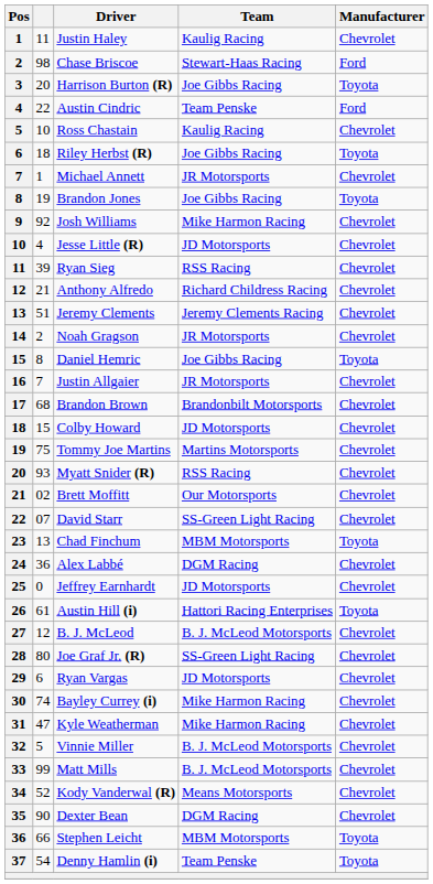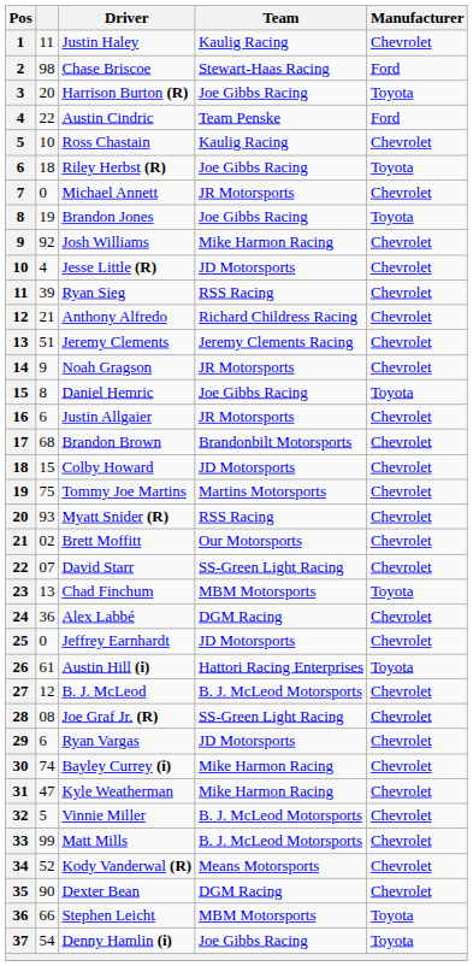 <table class="wikitable" style="font-size:98%">
 <tr>
 <th>Pos</th>
 <th></th>
 <th>Driver</th>
 <th>Team</th>
 <th>Manufacturer</th>
 </tr>
 <tr>
 <th>1</th>
 <td>11</td>
 <td><a href='#'>Justin Haley</a></td>
 <td><a href='#'>Kaulig Racing</a></td>
 <td><a href='#'>Chevrolet</a></td>
 </tr>
 <tr>
 <th>2</th>
 <td>98</td>
 <td><a href='#'>Chase Briscoe</a></td>
 <td><a href='#'>Stewart-Haas Racing</a></td>
 <td><a href='#'>Ford</a></td>
 </tr>
 <tr>
 <th>3</th>
 <td>20</td>
 <td><a href='#'>Harrison Burton</a> <strong>(R)</strong></td>
 <td><a href='#'>Joe Gibbs Racing</a></td>
 <td><a href='#'>Toyota</a></td>
 </tr>
 <tr>
 <th>4</th>
 <td>22</td>
 <td><a href='#'>Austin Cindric</a></td>
 <td><a href='#'>Team Penske</a></td>
 <td><a href='#'>Ford</a></td>
 </tr>
 <tr>
 <th>5</th>
 <td>10</td>
 <td><a href='#'>Ross Chastain</a></td>
 <td><a href='#'>Kaulig Racing</a></td>
 <td><a href='#'>Chevrolet</a></td>
 </tr>
 <tr>
 <th>6</th>
 <td>18</td>
 <td><a href='#'>Riley Herbst</a> <strong>(R)</strong></td>
 <td><a href='#'>Joe Gibbs Racing</a></td>
 <td><a href='#'>Toyota</a></td>
 </tr>
 <tr>
 <th>7</th>
-<td>1</td>
+<td>0</td>
 <td><a href='#'>Michael Annett</a></td>
 <td><a href='#'>JR Motorsports</a></td>
 <td><a href='#'>Chevrolet</a></td>
 </tr>
 <tr>
 <th>8</th>
 <td>19</td>
 <td><a href='#'>Brandon Jones</a></td>
 <td><a href='#'>Joe Gibbs Racing</a></td>
 <td><a href='#'>Toyota</a></td>
 </tr>
 <tr>
 <th>9</th>
 <td>92</td>
 <td><a href='#'>Josh Williams</a></td>
 <td><a href='#'>Mike Harmon Racing</a></td>
 <td><a href='#'>Chevrolet</a></td>
 </tr>
 <tr>
 <th>10</th>
 <td>4</td>
 <td><a href='#'>Jesse Little</a> <strong>(R)</strong></td>
 <td><a href='#'>JD Motorsports</a></td>
 <td><a href='#'>Chevrolet</a></td>
 </tr>
 <tr>
 <th>11</th>
 <td>39</td>
 <td><a href='#'>Ryan Sieg</a></td>
 <td><a href='#'>RSS Racing</a></td>
 <td><a href='#'>Chevrolet</a></td>
 </tr>
 <tr>
 <th>12</th>
 <td>21</td>
 <td><a href='#'>Anthony Alfredo</a></td>
 <td><a href='#'>Richard Childress Racing</a></td>
 <td><a href='#'>Chevrolet</a></td>
 </tr>
 <tr>
 <th>13</th>
 <td>51</td>
 <td><a href='#'>Jeremy Clements</a></td>
 <td><a href='#'>Jeremy Clements Racing</a></td>
 <td><a href='#'>Chevrolet</a></td>
 </tr>
 <tr>
 <th>14</th>
-<td>2</td>
+<td>9</td>
 <td><a href='#'>Noah Gragson</a></td>
 <td><a href='#'>JR Motorsports</a></td>
 <td><a href='#'>Chevrolet</a></td>
 </tr>
 <tr>
 <th>15</th>
 <td>8</td>
 <td><a href='#'>Daniel Hemric</a></td>
 <td><a href='#'>Joe Gibbs Racing</a></td>
 <td><a href='#'>Toyota</a></td>
 </tr>
 <tr>
 <th>16</th>
-<td>7</td>
+<td>6</td>
 <td><a href='#'>Justin Allgaier</a></td>
 <td><a href='#'>JR Motorsports</a></td>
 <td><a href='#'>Chevrolet</a></td>
 </tr>
 <tr>
 <th>17</th>
 <td>68</td>
 <td><a href='#'>Brandon Brown</a></td>
 <td><a href='#'>Brandonbilt Motorsports</a></td>
 <td><a href='#'>Chevrolet</a></td>
 </tr>
 <tr>
 <th>18</th>
 <td>15</td>
 <td><a href='#'>Colby Howard</a></td>
 <td><a href='#'>JD Motorsports</a></td>
 <td><a href='#'>Chevrolet</a></td>
 </tr>
 <tr>
 <th>19</th>
 <td>75</td>
 <td><a href='#'>Tommy Joe Martins</a></td>
 <td><a href='#'>Martins Motorsports</a></td>
 <td><a href='#'>Chevrolet</a></td>
 </tr>
 <tr>
 <th>20</th>
 <td>93</td>
 <td><a href='#'>Myatt Snider</a> <strong>(R)</strong></td>
 <td><a href='#'>RSS Racing</a></td>
 <td><a href='#'>Chevrolet</a></td>
 </tr>
 <tr>
 <th>21</th>
 <td>02</td>
 <td><a href='#'>Brett Moffitt</a></td>
 <td><a href='#'>Our Motorsports</a></td>
 <td><a href='#'>Chevrolet</a></td>
 </tr>
 <tr>
 <th>22</th>
 <td>07</td>
 <td><a href='#'>David Starr</a></td>
 <td><a href='#'>SS-Green Light Racing</a></td>
 <td><a href='#'>Chevrolet</a></td>
 </tr>
 <tr>
 <th>23</th>
 <td>13</td>
 <td><a href='#'>Chad Finchum</a></td>
 <td><a href='#'>MBM Motorsports</a></td>
 <td><a href='#'>Toyota</a></td>
 </tr>
 <tr>
 <th>24</th>
 <td>36</td>
 <td><a href='#'>Alex Labbé</a></td>
 <td><a href='#'>DGM Racing</a></td>
 <td><a href='#'>Chevrolet</a></td>
 </tr>
 <tr>
 <th>25</th>
 <td>0</td>
 <td><a href='#'>Jeffrey Earnhardt</a></td>
 <td><a href='#'>JD Motorsports</a></td>
 <td><a href='#'>Chevrolet</a></td>
 </tr>
 <tr>
 <th>26</th>
 <td>61</td>
 <td><a href='#'>Austin Hill</a> <strong>(i)</strong></td>
 <td><a href='#'>Hattori Racing Enterprises</a></td>
 <td><a href='#'>Toyota</a></td>
 </tr>
 <tr>
 <th>27</th>
 <td>12</td>
 <td><a href='#'>B. J. McLeod</a></td>
 <td><a href='#'>B. J. McLeod Motorsports</a></td>
 <td><a href='#'>Chevrolet</a></td>
 </tr>
 <tr>
 <th>28</th>
-<td>80</td>
+<td>08</td>
 <td><a href='#'>Joe Graf Jr.</a> <strong>(R)</strong></td>
 <td><a href='#'>SS-Green Light Racing</a></td>
 <td><a href='#'>Chevrolet</a></td>
 </tr>
 <tr>
 <th>29</th>
 <td>6</td>
 <td><a href='#'>Ryan Vargas</a></td>
 <td><a href='#'>JD Motorsports</a></td>
 <td><a href='#'>Chevrolet</a></td>
 </tr>
 <tr>
 <th>30</th>
 <td>74</td>
 <td><a href='#'>Bayley Currey</a> <strong>(i)</strong></td>
 <td><a href='#'>Mike Harmon Racing</a></td>
 <td><a href='#'>Chevrolet</a></td>
 </tr>
 <tr>
 <th>31</th>
 <td>47</td>
 <td><a href='#'>Kyle Weatherman</a></td>
 <td><a href='#'>Mike Harmon Racing</a></td>
 <td><a href='#'>Chevrolet</a></td>
 </tr>
 <tr>
 <th>32</th>
 <td>5</td>
 <td><a href='#'>Vinnie Miller</a></td>
 <td><a href='#'>B. J. McLeod Motorsports</a></td>
 <td><a href='#'>Chevrolet</a></td>
 </tr>
 <tr>
 <th>33</th>
 <td>99</td>
 <td><a href='#'>Matt Mills</a></td>
 <td><a href='#'>B. J. McLeod Motorsports</a></td>
 <td><a href='#'>Chevrolet</a></td>
 </tr>
 <tr>
 <th>34</th>
 <td>52</td>
 <td><a href='#'>Kody Vanderwal</a> <strong>(R)</strong></td>
 <td><a href='#'>Means Motorsports</a></td>
 <td><a href='#'>Chevrolet</a></td>
 </tr>
 <tr>
 <th>35</th>
 <td>90</td>
 <td><a href='#'>Dexter Bean</a></td>
 <td><a href='#'>DGM Racing</a></td>
 <td><a href='#'>Chevrolet</a></td>
 </tr>
 <tr>
 <th>36</th>
 <td>66</td>
 <td><a href='#'>Stephen Leicht</a></td>
 <td><a href='#'>MBM Motorsports</a></td>
 <td><a href='#'>Toyota</a></td>
 </tr>
 <tr>
 <th>37</th>
 <td>54</td>
 <td><a href='#'>Denny Hamlin</a> <strong>(i)</strong></td>
-<td><a href='#'>Team Penske</a></td>
+<td><a href='#'>Joe Gibbs Racing</a></td>
 <td><a href='#'>Toyota</a></td>
 </tr>
 <tr>
 <th colspan="6"></th>
 </tr>
 <tr>
 </tr>
 </table>
